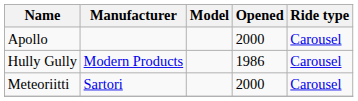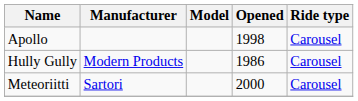 <table class= "wikitable sortable">
 <tr>
 <th>Name</th>
 <th>Manufacturer</th>
 <th>Model</th>
 <th>Opened</th>
 <th>Ride type</th>
 </tr>
 <tr>
 <td>Apollo</td>
 <td></td>
 <td></td>
-<td>2000</td>
+<td>1998</td>
 <td><a href='#'>Carousel</a></td>
 </tr>
 <tr>
 <td>Hully Gully</td>
 <td><a href='#'>Modern Products</a></td>
 <td></td>
 <td>1986</td>
 <td><a href='#'>Carousel</a></td>
 </tr>
 <tr>
 <td>Meteoriitti</td>
 <td><a href='#'>Sartori</a></td>
 <td></td>
 <td>2000</td>
 <td><a href='#'>Carousel</a></td>
 </tr>
 <tr>
 </tr>
 </table>
